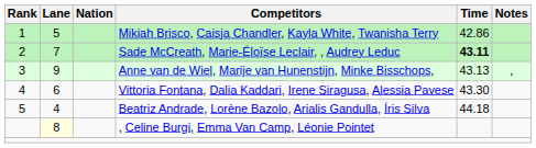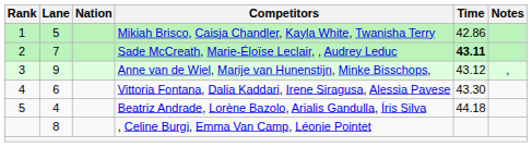 <table class="wikitable sortable" style="text-align:center">
 <tr>
 <th scope="col" style="width: 10px;">Rank</th>
 <th scope="col" style="width: 10px;">Lane</th>
 <th scope="col">Nation</th>
 <th scope="col">Competitors</th>
 <th scope="col">Time</th>
 <th scope="col">Notes</th>
 </tr>
 <tr bgcolor="#bbf3bb">
 <td>1</td>
 <td>5</td>
 <td align="left"></td>
 <td align="left"><a href='#'>Mikiah Brisco</a>, <a href='#'>Caisja Chandler</a>, <a href='#'>Kayla White</a>, <a href='#'>Twanisha Terry</a></td>
 <td>42.86</td>
 <td></td>
 </tr>
 <tr bgcolor="#bbf3bb">
 <td>2</td>
 <td>7</td>
 <td align="left"></td>
 <td align="left"><a href='#'>Sade McCreath</a>, <a href='#'>Marie-Éloïse Leclair</a>, , <a href='#'>Audrey Leduc</a></td>
 <td><strong>43.11</strong></td>
 <td></td>
 </tr>
 <tr bgcolor=ddffdd>
 <td>3</td>
 <td>9</td>
 <td align="left"></td>
 <td align="left"><a href='#'>Anne van de Wiel</a>, <a href='#'>Marije van Hunenstijn</a>, <a href='#'>Minke Bisschops</a>, </td>
-<td>43.13</td>
+<td>43.12</td>
 <td>, </td>
 </tr>
 <tr>
 <td>4</td>
 <td>6</td>
 <td align="left"></td>
 <td align="left"><a href='#'>Vittoria Fontana</a>, <a href='#'>Dalia Kaddari</a>, <a href='#'>Irene Siragusa</a>, <a href='#'>Alessia Pavese</a></td>
 <td>43.30</td>
 <td></td>
 </tr>
 <tr>
 <td>5</td>
 <td>4</td>
 <td align="left"></td>
 <td align="left"><a href='#'>Beatriz Andrade</a>, <a href='#'>Lorène Bazolo</a>, <a href='#'>Arialis Gandulla</a>, <a href='#'>Íris Silva</a></td>
 <td>44.18</td>
 <td></td>
 </tr>
 <tr>
 <td></td>
-<td style="background: lightyellow;">8</td>
+<td>8</td>
 <td align="left"></td>
 <td align="left">, <a href='#'>Celine Burgi</a>, <a href='#'>Emma Van Camp</a>, <a href='#'>Léonie Pointet</a></td>
 <td></td>
 <td></td>
 </tr>
 <tr class="sortbottom">
 <td colspan="6"></td>
 </tr>
 </table>
